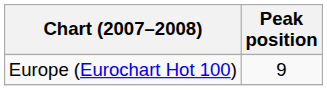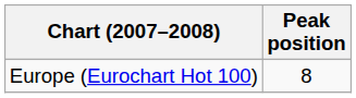 <table class="wikitable sortable">
 <tr>
 <th>Chart (2007–2008)</th>
 <th>Peak<br>position</th>
 </tr>
 <tr>
 </tr>
 <tr>
 </tr>
 <tr>
 </tr>
 <tr>
 </tr>
 <tr>
 <td>Europe (<a href='#'>Eurochart Hot 100</a>)</td>
-<td align="center">9</td>
+<td align="center">8</td>
 </tr>
 <tr>
 </tr>
 <tr>
 </tr>
 <tr>
 </tr>
 <tr>
 </tr>
 <tr>
 </tr>
 <tr>
 </tr>
 <tr>
 </tr>
 <tr>
 </tr>
 <tr>
 </tr>
 <tr>
 </tr>
 <tr>
 </tr>
 <tr>
 </tr>
 <tr>
 </tr>
 <tr>
 </tr>
 <tr>
 </tr>
 </table>
